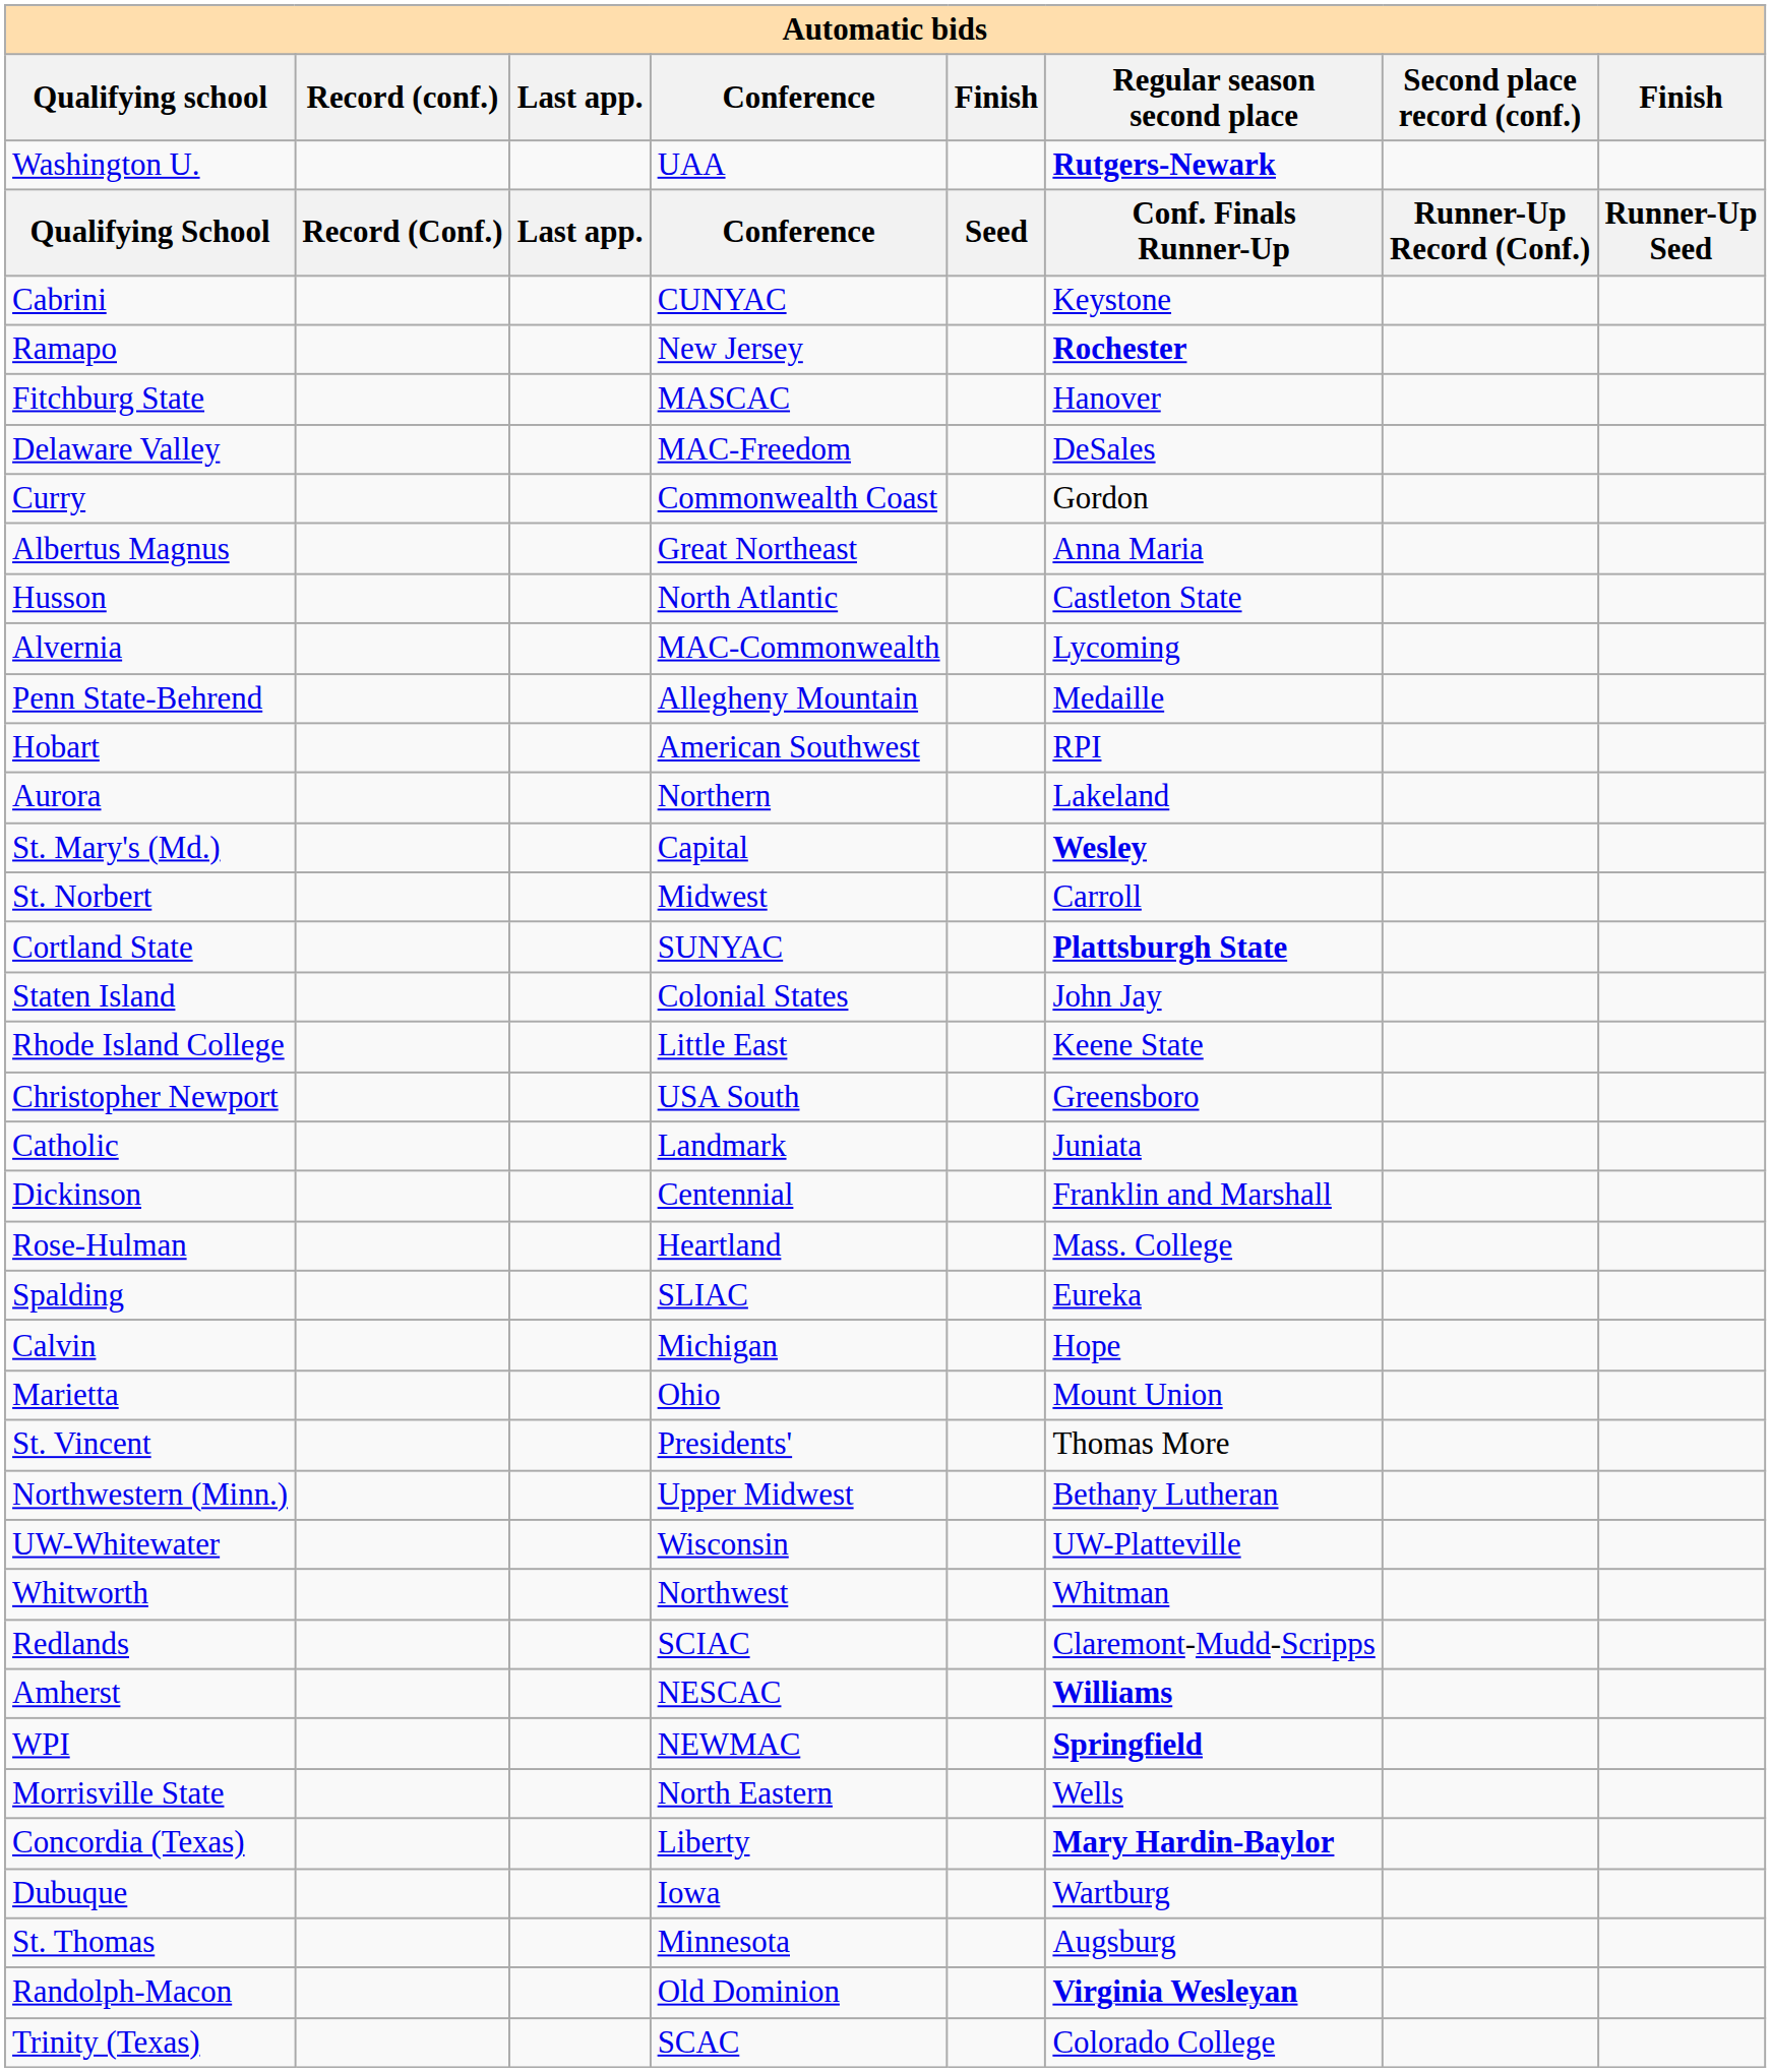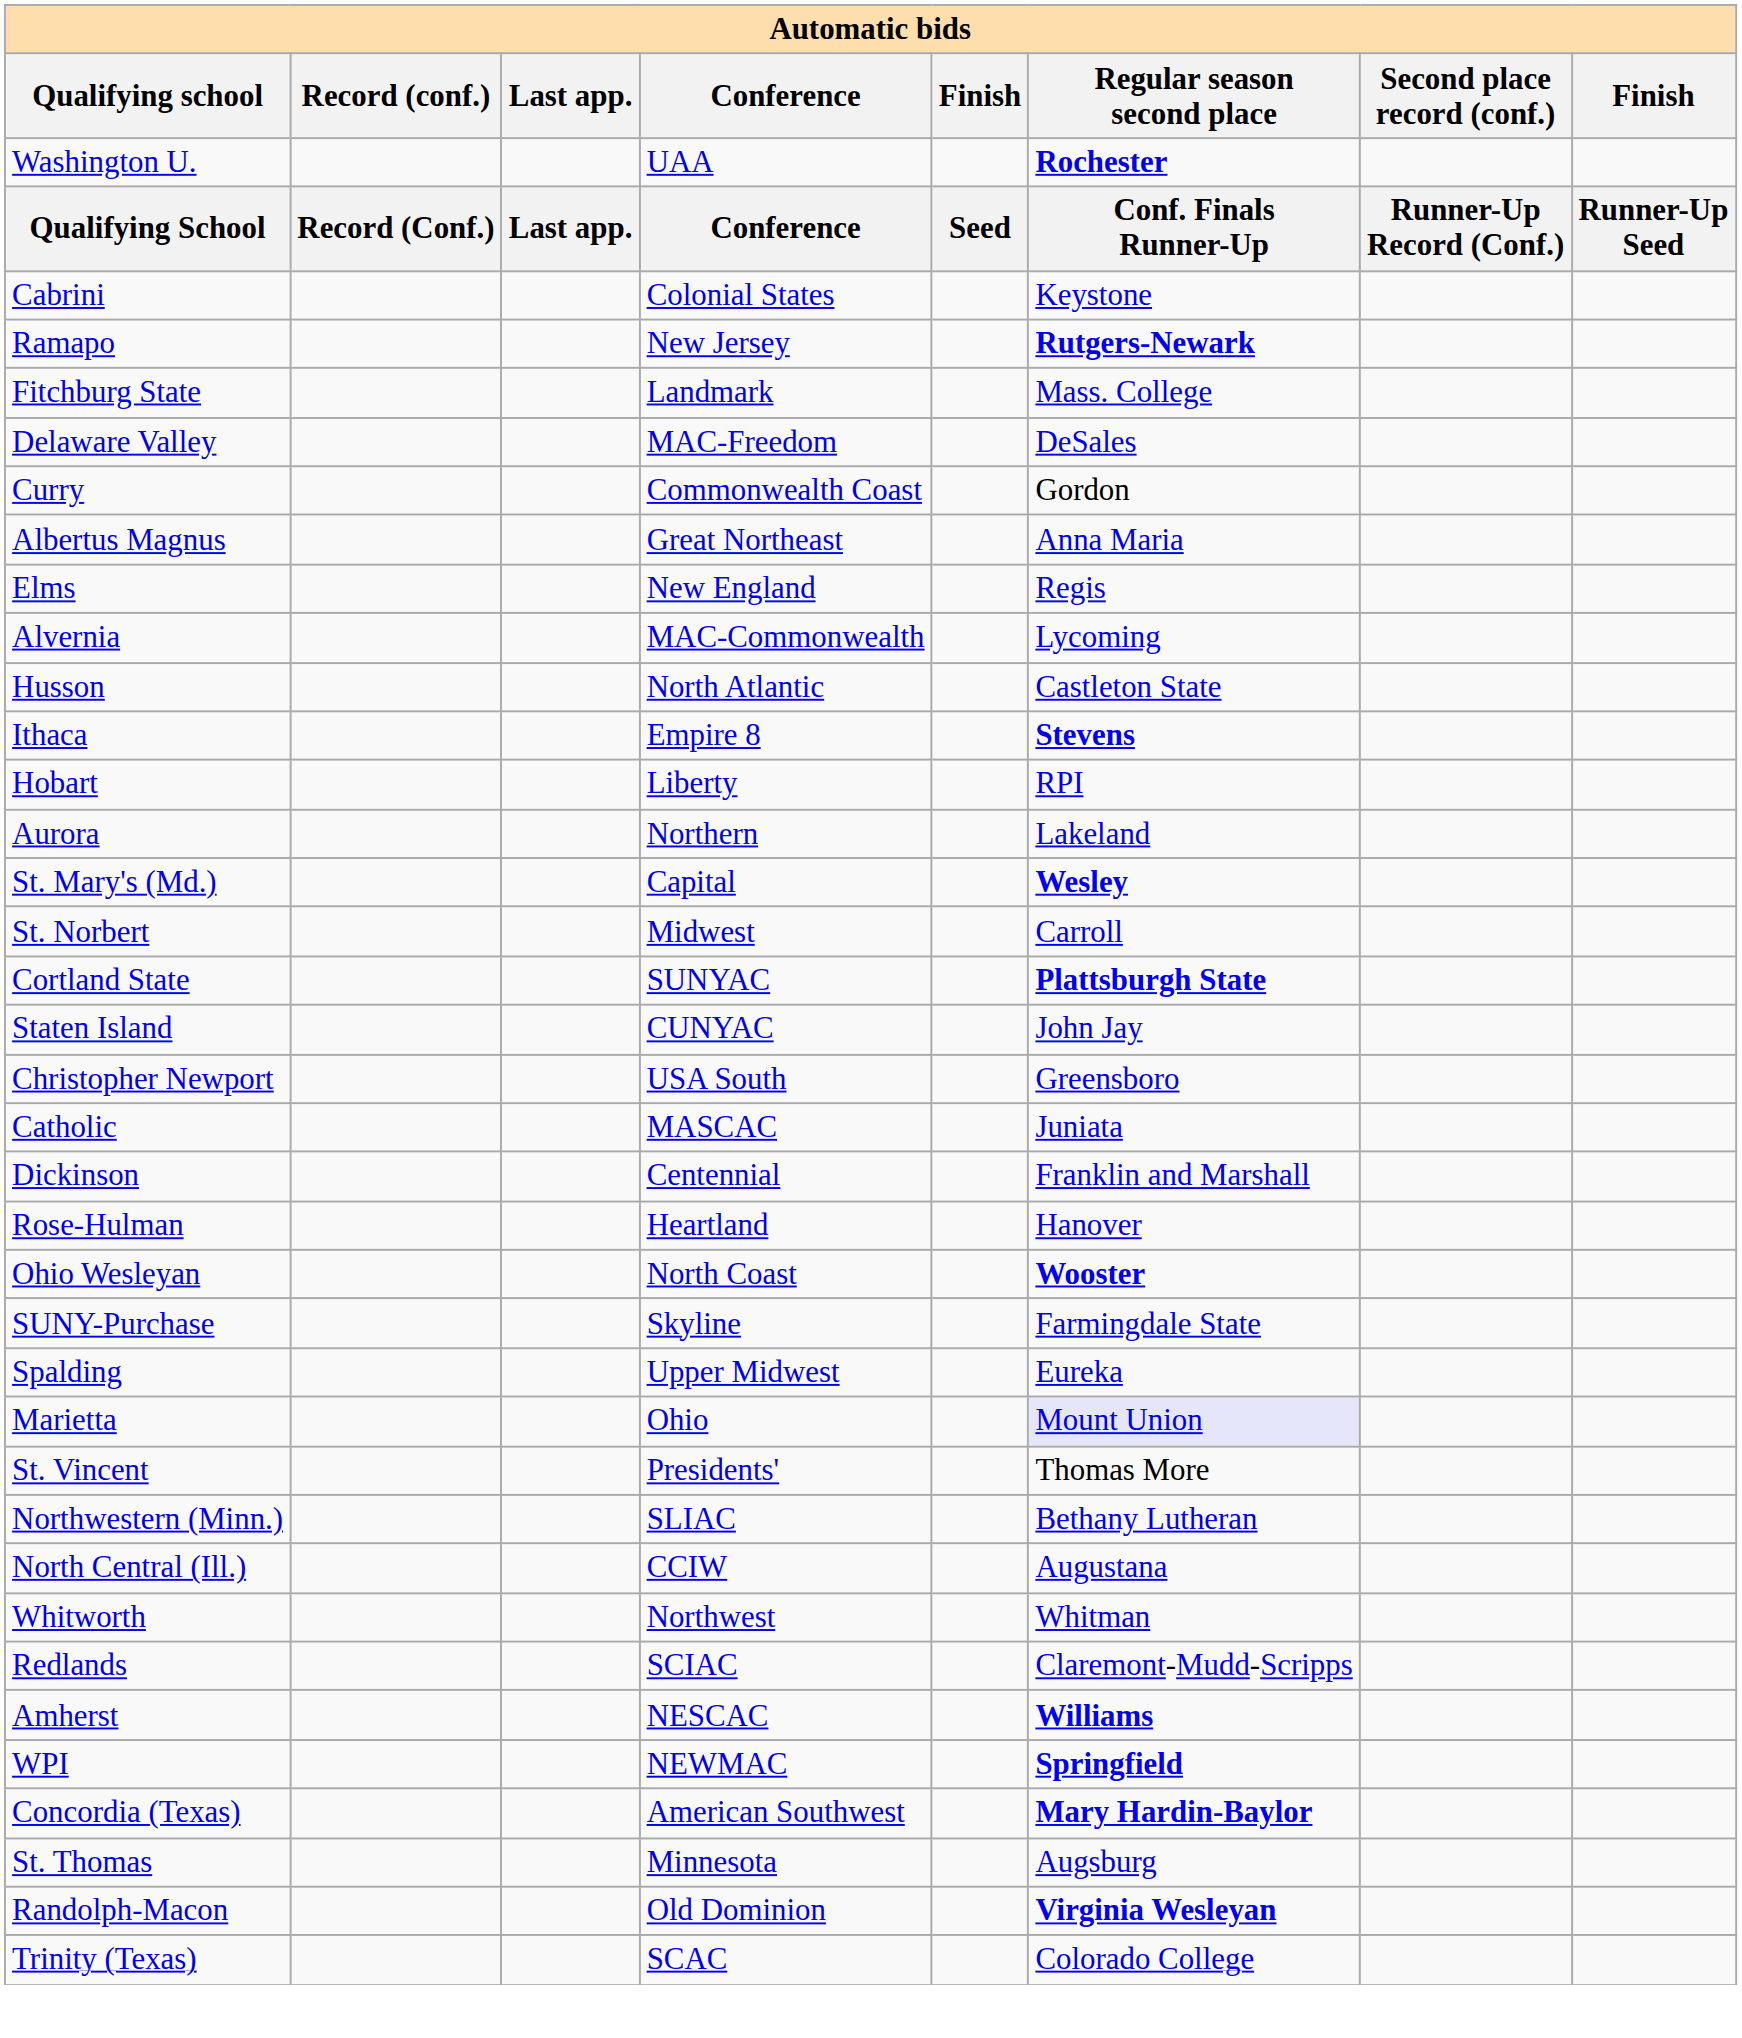 <table class="wikitable">
 <tr>
 <th colspan="8" style="background:#ffdead;">Automatic bids</th>
 </tr>
 <tr>
 <th>Qualifying school</th>
 <th>Record (conf.)</th>
 <th>Last app.</th>
 <th>Conference</th>
 <th>Finish</th>
 <th>Regular season<br>second place</th>
 <th>Second place<br>record (conf.)</th>
 <th>Finish</th>
 </tr>
 <tr>
 <td><a href='#'>Washington U.</a></td>
 <td></td>
 <td></td>
 <td><a href='#'>UAA</a></td>
 <td></td>
-<td><strong><a href='#'>Rutgers-Newark</a></strong></td>
+<td><strong><a href='#'>Rochester</a></strong></td>
 <td></td>
 <td></td>
 </tr>
 <tr>
 <th>Qualifying School</th>
 <th>Record (Conf.)</th>
 <th>Last app.</th>
 <th>Conference</th>
 <th>Seed</th>
 <th>Conf. Finals<br>Runner-Up</th>
 <th>Runner-Up<br>Record (Conf.)</th>
 <th>Runner-Up<br>Seed</th>
 </tr>
 <tr>
 <td><a href='#'>Cabrini</a></td>
 <td></td>
 <td></td>
-<td><a href='#'>CUNYAC</a></td>
+<td><a href='#'>Colonial States</a></td>
 <td></td>
 <td><a href='#'>Keystone</a></td>
 <td></td>
 <td></td>
 </tr>
 <tr>
 <td><a href='#'>Ramapo</a></td>
 <td></td>
 <td></td>
 <td><a href='#'>New Jersey</a></td>
 <td></td>
-<td><strong><a href='#'>Rochester</a></strong></td>
+<td><strong><a href='#'>Rutgers-Newark</a></strong></td>
 <td></td>
 <td></td>
 </tr>
 <tr>
 <td><a href='#'>Fitchburg State</a></td>
 <td></td>
 <td></td>
-<td><a href='#'>MASCAC</a></td>
+<td><a href='#'>Landmark</a></td>
 <td></td>
-<td><a href='#'>Hanover</a></td>
+<td><a href='#'>Mass. College</a></td>
 <td></td>
 <td></td>
 </tr>
 <tr>
 <td><a href='#'>Delaware Valley</a></td>
 <td></td>
 <td></td>
 <td><a href='#'>MAC-Freedom</a></td>
 <td></td>
 <td><a href='#'>DeSales</a></td>
 <td></td>
 <td></td>
 </tr>
 <tr>
 <td><a href='#'>Curry</a></td>
 <td></td>
 <td></td>
 <td><a href='#'>Commonwealth Coast</a></td>
 <td></td>
 <td>Gordon</td>
 <td></td>
 <td></td>
 </tr>
 <tr>
 <td><a href='#'>Albertus Magnus</a></td>
 <td></td>
 <td></td>
 <td><a href='#'>Great Northeast</a></td>
 <td></td>
 <td><a href='#'>Anna Maria</a></td>
 <td></td>
 <td></td>
 </tr>
 <tr>
-<td><a href='#'>Husson</a></td>
+<td><a href='#'>Elms</a></td>
 <td></td>
 <td></td>
-<td><a href='#'>North Atlantic</a></td>
+<td><a href='#'>New England</a></td>
 <td></td>
-<td><a href='#'>Castleton State</a></td>
+<td><a href='#'>Regis</a></td>
 <td></td>
 <td></td>
 </tr>
 <tr>
 <td><a href='#'>Alvernia</a></td>
 <td></td>
 <td></td>
 <td><a href='#'>MAC-Commonwealth</a></td>
 <td></td>
 <td><a href='#'>Lycoming</a></td>
 <td></td>
 <td></td>
 </tr>
 <tr>
-<td><a href='#'>Penn State-Behrend</a></td>
+<td><a href='#'>Husson</a></td>
 <td></td>
 <td></td>
-<td><a href='#'>Allegheny Mountain</a></td>
+<td><a href='#'>North Atlantic</a></td>
 <td></td>
-<td><a href='#'>Medaille</a></td>
+<td><a href='#'>Castleton State</a></td>
+<td></td>
+<td></td>
+</tr>
+<tr>
+<td><a href='#'>Ithaca</a></td>
+<td></td>
+<td></td>
+<td><a href='#'>Empire 8</a></td>
+<td></td>
+<td><strong><a href='#'>Stevens</a></strong></td>
 <td></td>
 <td></td>
 </tr>
 <tr>
 <td><a href='#'>Hobart</a></td>
 <td></td>
 <td></td>
-<td><a href='#'>American Southwest</a></td>
+<td><a href='#'>Liberty</a></td>
 <td></td>
 <td><a href='#'>RPI</a></td>
 <td></td>
 <td></td>
 </tr>
 <tr>
 <td><a href='#'>Aurora</a></td>
 <td></td>
 <td></td>
 <td><a href='#'>Northern</a></td>
 <td></td>
 <td><a href='#'>Lakeland</a></td>
 <td></td>
 <td></td>
 </tr>
 <tr>
 <td><a href='#'>St. Mary's (Md.)</a></td>
 <td></td>
 <td></td>
 <td><a href='#'>Capital</a></td>
 <td></td>
 <td><strong><a href='#'>Wesley</a></strong></td>
 <td></td>
 <td></td>
 </tr>
 <tr>
 <td><a href='#'>St. Norbert</a></td>
 <td></td>
 <td></td>
 <td><a href='#'>Midwest</a></td>
 <td></td>
 <td><a href='#'>Carroll</a></td>
 <td></td>
 <td></td>
 </tr>
 <tr>
 <td><a href='#'>Cortland State</a></td>
 <td></td>
 <td></td>
 <td><a href='#'>SUNYAC</a></td>
 <td></td>
 <td><strong><a href='#'>Plattsburgh State</a></strong></td>
 <td></td>
 <td></td>
 </tr>
 <tr>
 <td><a href='#'>Staten Island</a></td>
 <td></td>
 <td></td>
-<td><a href='#'>Colonial States</a></td>
+<td><a href='#'>CUNYAC</a></td>
 <td></td>
 <td><a href='#'>John Jay</a></td>
-<td></td>
-<td></td>
-</tr>
-<tr>
-<td><a href='#'>Rhode Island College</a></td>
-<td></td>
-<td></td>
-<td><a href='#'>Little East</a></td>
-<td></td>
-<td><a href='#'>Keene State</a></td>
 <td></td>
 <td></td>
 </tr>
 <tr>
 <td><a href='#'>Christopher Newport</a></td>
 <td></td>
 <td></td>
 <td><a href='#'>USA South</a></td>
 <td></td>
 <td><a href='#'>Greensboro</a></td>
 <td></td>
 <td></td>
 </tr>
 <tr>
 <td><a href='#'>Catholic</a></td>
 <td></td>
 <td></td>
-<td><a href='#'>Landmark</a></td>
+<td><a href='#'>MASCAC</a></td>
 <td></td>
 <td><a href='#'>Juniata</a></td>
 <td></td>
 <td></td>
 </tr>
 <tr>
 <td><a href='#'>Dickinson</a></td>
 <td></td>
 <td></td>
 <td><a href='#'>Centennial</a></td>
 <td></td>
 <td><a href='#'>Franklin and Marshall</a></td>
 <td></td>
 <td></td>
 </tr>
 <tr>
 <td><a href='#'>Rose-Hulman</a></td>
 <td></td>
 <td></td>
 <td><a href='#'>Heartland</a></td>
 <td></td>
-<td><a href='#'>Mass. College</a></td>
+<td><a href='#'>Hanover</a></td>
+<td></td>
+<td></td>
+</tr>
+<tr>
+<td><a href='#'>Ohio Wesleyan</a></td>
+<td></td>
+<td></td>
+<td><a href='#'>North Coast</a></td>
+<td></td>
+<td><strong><a href='#'>Wooster</a></strong></td>
+<td></td>
+<td></td>
+</tr>
+<tr>
+<td><a href='#'>SUNY-Purchase</a></td>
+<td></td>
+<td></td>
+<td><a href='#'>Skyline</a></td>
+<td></td>
+<td><a href='#'>Farmingdale State</a></td>
 <td></td>
 <td></td>
 </tr>
 <tr>
 <td><a href='#'>Spalding</a></td>
 <td></td>
 <td></td>
-<td><a href='#'>SLIAC</a></td>
+<td><a href='#'>Upper Midwest</a></td>
 <td></td>
 <td><a href='#'>Eureka</a></td>
-<td></td>
-<td></td>
-</tr>
-<tr>
-<td><a href='#'>Calvin</a></td>
-<td></td>
-<td></td>
-<td><a href='#'>Michigan</a></td>
-<td></td>
-<td><a href='#'>Hope</a></td>
 <td></td>
 <td></td>
 </tr>
 <tr>
 <td><a href='#'>Marietta</a></td>
 <td></td>
 <td></td>
 <td><a href='#'>Ohio</a></td>
 <td></td>
-<td><a href='#'>Mount Union</a></td>
+<td style="background: lavender;"><a href='#'>Mount Union</a></td>
 <td></td>
 <td></td>
 </tr>
 <tr>
 <td><a href='#'>St. Vincent</a></td>
 <td></td>
 <td></td>
 <td><a href='#'>Presidents'</a></td>
 <td></td>
 <td>Thomas More</td>
 <td></td>
 <td></td>
 </tr>
 <tr>
 <td><a href='#'>Northwestern (Minn.)</a></td>
 <td></td>
 <td></td>
-<td><a href='#'>Upper Midwest</a></td>
+<td><a href='#'>SLIAC</a></td>
 <td></td>
 <td><a href='#'>Bethany Lutheran</a></td>
 <td></td>
 <td></td>
 </tr>
 <tr>
-<td><a href='#'>UW-Whitewater</a></td>
+<td><a href='#'>North Central (Ill.)</a></td>
 <td></td>
 <td></td>
-<td><a href='#'>Wisconsin</a></td>
+<td><a href='#'>CCIW</a></td>
 <td></td>
-<td><a href='#'>UW-Platteville</a></td>
+<td><a href='#'>Augustana</a></td>
 <td></td>
 <td></td>
 </tr>
 <tr>
 <td><a href='#'>Whitworth</a></td>
 <td></td>
 <td></td>
 <td><a href='#'>Northwest</a></td>
 <td></td>
 <td><a href='#'>Whitman</a></td>
 <td></td>
 <td></td>
 </tr>
 <tr>
 <td><a href='#'>Redlands</a></td>
 <td></td>
 <td></td>
 <td><a href='#'>SCIAC</a></td>
 <td></td>
 <td><a href='#'>Claremont</a>-<a href='#'>Mudd</a>-<a href='#'>Scripps</a></td>
 <td></td>
 <td></td>
 </tr>
 <tr>
 <td><a href='#'>Amherst</a></td>
 <td></td>
 <td></td>
 <td><a href='#'>NESCAC</a></td>
 <td></td>
 <td><strong><a href='#'>Williams</a></strong></td>
 <td></td>
 <td></td>
 </tr>
 <tr>
 <td><a href='#'>WPI</a></td>
 <td></td>
 <td></td>
 <td><a href='#'>NEWMAC</a></td>
 <td></td>
 <td><strong><a href='#'>Springfield</a></strong></td>
 <td></td>
 <td></td>
 </tr>
 <tr>
-<td><a href='#'>Morrisville State</a></td>
-<td></td>
-<td></td>
-<td><a href='#'>North Eastern</a></td>
-<td></td>
-<td><a href='#'>Wells</a></td>
-<td></td>
-<td></td>
-</tr>
-<tr>
 <td><a href='#'>Concordia (Texas)</a></td>
 <td></td>
 <td></td>
-<td><a href='#'>Liberty</a></td>
+<td><a href='#'>American Southwest</a></td>
 <td></td>
 <td><strong><a href='#'>Mary Hardin-Baylor</a></strong></td>
-<td></td>
-<td></td>
-</tr>
-<tr>
-<td><a href='#'>Dubuque</a></td>
-<td></td>
-<td></td>
-<td><a href='#'>Iowa</a></td>
-<td></td>
-<td><a href='#'>Wartburg</a></td>
 <td></td>
 <td></td>
 </tr>
 <tr>
 <td><a href='#'>St. Thomas</a></td>
 <td></td>
 <td></td>
 <td><a href='#'>Minnesota</a></td>
 <td></td>
 <td><a href='#'>Augsburg</a></td>
 <td></td>
 <td></td>
 </tr>
 <tr>
 <td><a href='#'>Randolph-Macon</a></td>
 <td></td>
 <td></td>
 <td><a href='#'>Old Dominion</a></td>
 <td></td>
 <td><strong><a href='#'>Virginia Wesleyan</a></strong></td>
 <td></td>
 <td></td>
 </tr>
 <tr>
 <td><a href='#'>Trinity (Texas)</a></td>
 <td></td>
 <td></td>
 <td><a href='#'>SCAC</a></td>
 <td></td>
 <td><a href='#'>Colorado College</a></td>
 <td></td>
 <td></td>
 </tr>
 </table>
